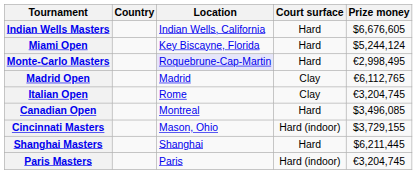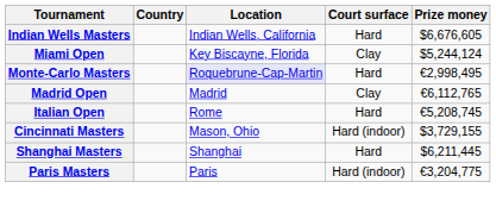 <table class="wikitable plainrowheaders nowrap">
 <tr>
 <th scope="col">Tournament</th>
 <th scope="col">Country</th>
 <th scope="col">Location</th>
 <th scope="col">Court surface</th>
 <th scope="col">Prize money</th>
 </tr>
 <tr>
 <th scope="row"><a href='#'>Indian Wells Masters</a></th>
 <td></td>
 <td><a href='#'>Indian Wells, California</a></td>
 <td align="center">Hard</td>
 <td align="center">$6,676,605</td>
 </tr>
 <tr>
 <th scope="row"><a href='#'>Miami Open</a></th>
 <td></td>
 <td><a href='#'>Key Biscayne, Florida</a></td>
-<td align="center">Hard</td>
+<td align="center">Clay</td>
 <td align="center">$5,244,124</td>
 </tr>
 <tr>
 <th scope="row"><a href='#'>Monte-Carlo Masters</a></th>
 <td></td>
 <td style="background: lavender;"><a href='#'>Roquebrune-Cap-Martin</a></td>
 <td align="center">Hard</td>
 <td align="center">€2,998,495</td>
 </tr>
 <tr>
 <th scope="row"><a href='#'>Madrid Open</a></th>
 <td></td>
 <td><a href='#'>Madrid</a></td>
 <td align="center">Clay</td>
 <td align="center">€6,112,765</td>
 </tr>
 <tr>
 <th scope="row"><a href='#'>Italian Open</a></th>
 <td></td>
 <td><a href='#'>Rome</a></td>
-<td align="center">Clay</td>
-<td align="center">€3,204,745</td>
-</tr>
-<tr>
-<th scope="row"><a href='#'>Canadian Open</a></th>
-<td></td>
-<td><a href='#'>Montreal</a></td>
 <td align="center">Hard</td>
-<td align="center">$3,496,085</td>
+<td align="center">€5,208,745</td>
 </tr>
 <tr>
 <th scope="row"><a href='#'>Cincinnati Masters</a></th>
 <td></td>
 <td><a href='#'>Mason, Ohio</a></td>
 <td align="center">Hard (indoor)</td>
 <td align="center">$3,729,155</td>
 </tr>
 <tr>
 <th scope="row"><a href='#'>Shanghai Masters</a></th>
 <td></td>
 <td><a href='#'>Shanghai</a></td>
 <td align="center">Hard</td>
 <td align="center">$6,211,445</td>
 </tr>
 <tr>
 <th scope="row"><a href='#'>Paris Masters</a></th>
 <td></td>
 <td><a href='#'>Paris</a></td>
 <td align="center">Hard (indoor)</td>
-<td align="center">€3,204,745</td>
+<td align="center">€3,204,775</td>
 </tr>
 </table>
